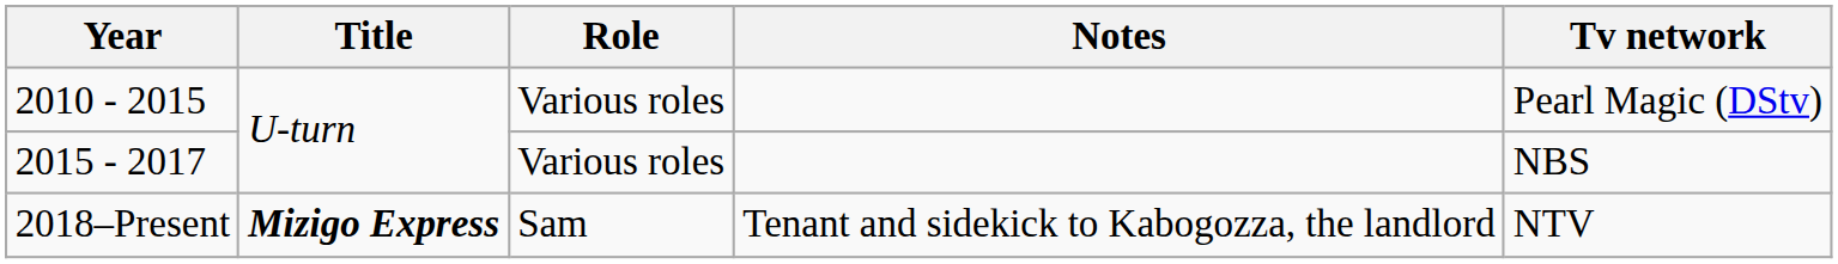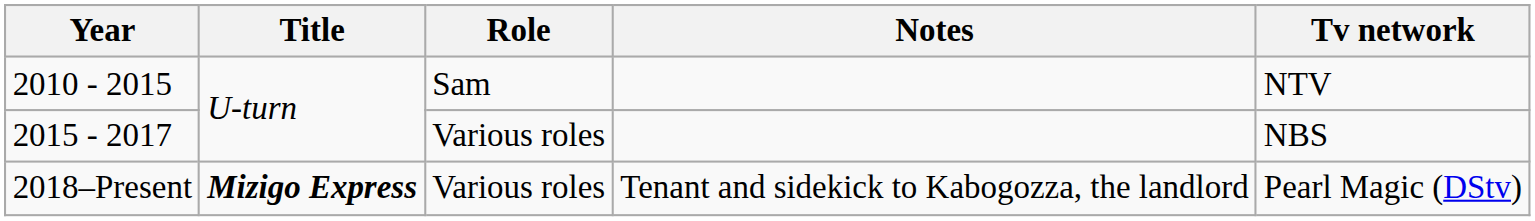 <table class="wikitable sortable">
 <tr>
 <th>Year</th>
 <th>Title</th>
 <th>Role</th>
 <th>Notes</th>
 <th>Tv network</th>
 </tr>
 <tr>
 <td>2010 - 2015</td>
 <td rowspan="2"><em>U-turn</em></td>
-<td>Various roles</td>
+<td>Sam</td>
 <td></td>
-<td>Pearl Magic (<a href='#'>DStv</a>)</td>
+<td>NTV</td>
 </tr>
 <tr>
 <td>2015 - 2017</td>
 <td>Various roles</td>
 <td></td>
 <td>NBS</td>
 </tr>
 <tr>
 <td>2018–Present</td>
 <td><strong><em>Mizigo Express</em></strong></td>
-<td>Sam</td>
+<td>Various roles</td>
 <td>Tenant and sidekick to Kabogozza, the landlord</td>
-<td>NTV</td>
+<td>Pearl Magic (<a href='#'>DStv</a>)</td>
 </tr>
 </table>
